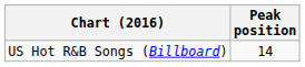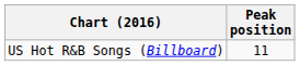 <table class="wikitable sortable plainrowheaders" style="text-align:center">
 <tr>
 <th scope="col">Chart (2016)</th>
 <th scope="col">Peak<br>position</th>
 </tr>
 <tr>
 <td>US Hot R&B Songs (<em><a href='#'>Billboard</a></em>)</td>
-<td>14</td>
+<td>11</td>
 </tr>
 </table>
